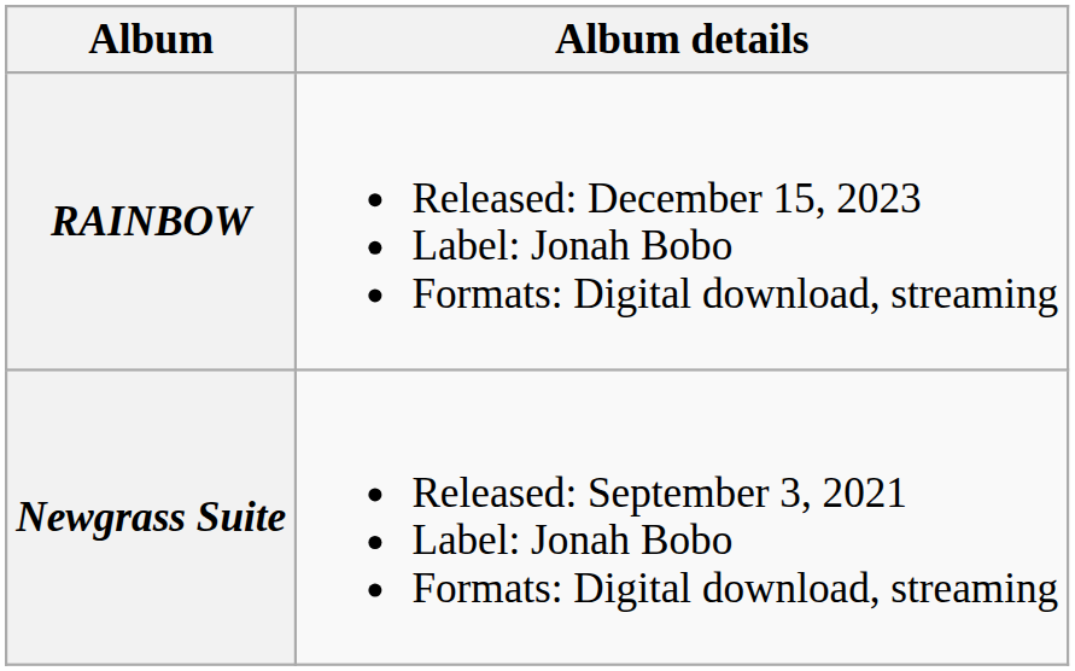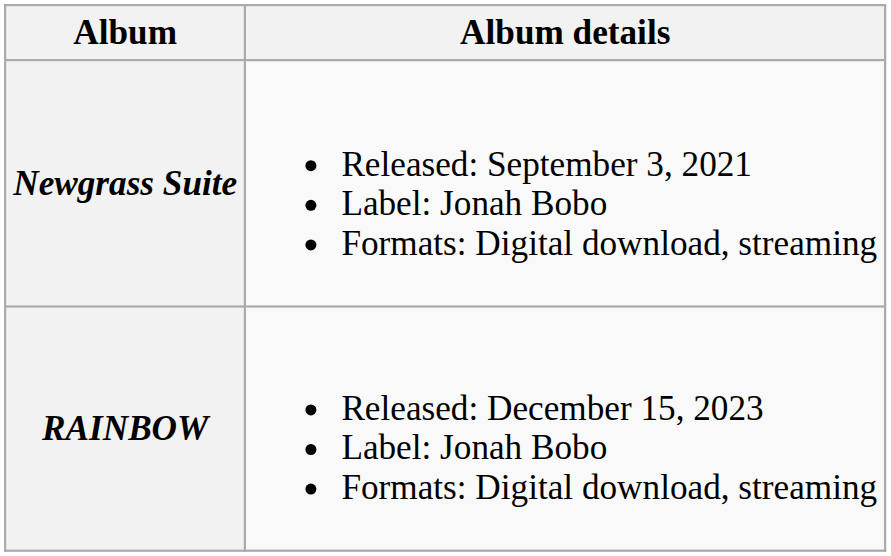 <table class="wikitable sortable">
 <tr>
 <th class="unsortable">Album</th>
 <th class="unsortable">Album details</th>
 </tr>
 <tr>
+<th scope="row"><em>Newgrass Suite</em></th>
+<td><br><ul><li>Released: September 3, 2021</li><li>Label: Jonah Bobo</li><li>Formats: Digital download, streaming</li></ul></td>
+</tr>
+<tr>
 <th scope="row"><em>RAINBOW</em></th>
 <td><br><ul><li>Released: December 15, 2023</li><li>Label: Jonah Bobo</li><li>Formats: Digital download, streaming</li></ul></td>
 </tr>
-<tr>
-<th scope="row"><em>Newgrass Suite</em></th>
-<td><br><ul><li>Released: September 3, 2021</li><li>Label: Jonah Bobo</li><li>Formats: Digital download, streaming</li></ul></td>
-</tr>
 </table>
